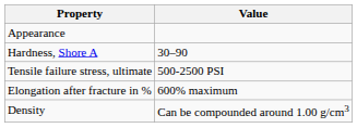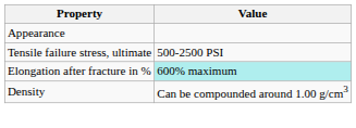 <table class="wikitable">
 <tr>
 <th>Property</th>
 <th>Value</th>
 </tr>
 <tr>
 <td>Appearance</td>
 <td></td>
 </tr>
 <tr>
-<td>Hardness, <a href='#'>Shore A</a></td>
-<td>30–90</td>
-</tr>
-<tr>
 <td>Tensile failure stress, ultimate</td>
 <td>500-2500 PSI</td>
 </tr>
 <tr>
 <td>Elongation after fracture in %</td>
-<td>600% maximum</td>
+<td style="background: paleturquoise;">600% maximum</td>
 </tr>
 <tr>
 <td>Density</td>
 <td>Can be compounded around 1.00 g/cm<sup>3</sup></td>
 </tr>
 </table>
